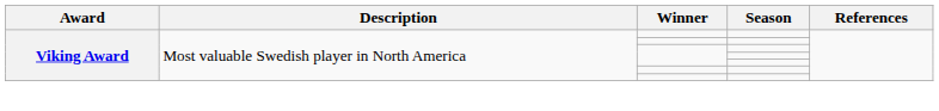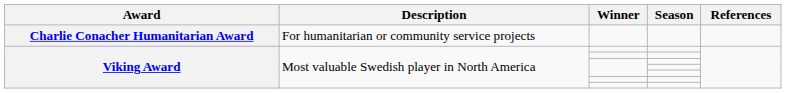 <table class="wikitable sortable" width="75%">
 <tr>
 <th scope="col">Award</th>
 <th scope="col" class="unsortable">Description</th>
 <th scope="col">Winner</th>
 <th scope="col">Season</th>
 <th scope="col" class="unsortable">References</th>
+</tr>
+<tr>
+<th scope="row"><a href='#'>Charlie Conacher Humanitarian Award</a></th>
+<td>For humanitarian or community service projects</td>
+<td></td>
+<td></td>
+<td></td>
 </tr>
 <tr>
 <th scope="row" rowspan="7"><a href='#'>Viking Award</a></th>
 <td rowspan="7">Most valuable Swedish player in North America</td>
 <td></td>
 <td></td>
 <td rowspan="7"></td>
 </tr>
 <tr>
 <td></td>
 <td></td>
 </tr>
 <tr>
 <td rowspan="3"></td>
 <td></td>
 </tr>
 <tr>
 <td></td>
 </tr>
 <tr>
 <td></td>
 </tr>
 <tr>
 <td></td>
 <td></td>
 </tr>
 <tr>
 <td></td>
 <td></td>
 </tr>
 </table>
